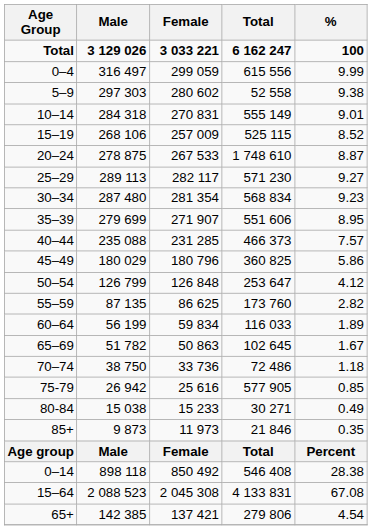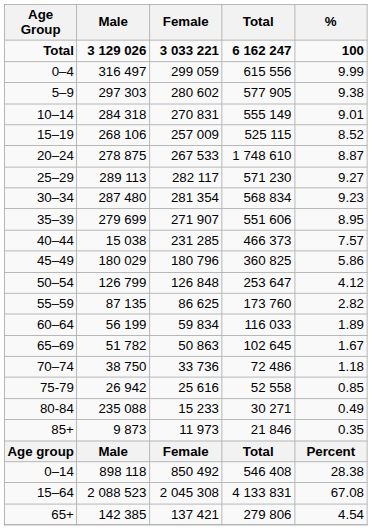 <table class="wikitable">
 <tr>
 <th width="80pt">Age Group</th>
 <th width="80pt">Male</th>
 <th width="80pt">Female</th>
 <th width="80pt">Total</th>
 <th width="80pt">%</th>
 </tr>
 <tr>
 <td align="right"><strong>Total</strong></td>
 <td align="right"><strong>3 129 026</strong></td>
 <td align="right"><strong>3 033 221</strong></td>
 <td align="right"><strong>6 162 247</strong></td>
 <td align="right"><strong>100</strong></td>
 </tr>
 <tr>
 <td align="right">0–4</td>
 <td align="right">316 497</td>
 <td align="right">299 059</td>
 <td align="right">615 556</td>
 <td align="right">9.99</td>
 </tr>
 <tr>
 <td align="right">5–9</td>
 <td align="right">297 303</td>
 <td align="right">280 602</td>
-<td align="right">52 558</td>
+<td align="right">577 905</td>
 <td align="right">9.38</td>
 </tr>
 <tr>
 <td align="right">10–14</td>
 <td align="right">284 318</td>
 <td align="right">270 831</td>
 <td align="right">555 149</td>
 <td align="right">9.01</td>
 </tr>
 <tr>
 <td align="right">15–19</td>
 <td align="right">268 106</td>
 <td align="right">257 009</td>
 <td align="right">525 115</td>
 <td align="right">8.52</td>
 </tr>
 <tr>
 <td align="right">20–24</td>
 <td align="right">278 875</td>
 <td align="right">267 533</td>
 <td align="right">1 748 610</td>
 <td align="right">8.87</td>
 </tr>
 <tr>
 <td align="right">25–29</td>
 <td align="right">289 113</td>
 <td align="right">282 117</td>
 <td align="right">571 230</td>
 <td align="right">9.27</td>
 </tr>
 <tr>
 <td align="right">30–34</td>
 <td align="right">287 480</td>
 <td align="right">281 354</td>
 <td align="right">568 834</td>
 <td align="right">9.23</td>
 </tr>
 <tr>
 <td align="right">35–39</td>
 <td align="right">279 699</td>
 <td align="right">271 907</td>
 <td align="right">551 606</td>
 <td align="right">8.95</td>
 </tr>
 <tr>
 <td align="right">40–44</td>
-<td align="right">235 088</td>
+<td align="right">15 038</td>
 <td align="right">231 285</td>
 <td align="right">466 373</td>
 <td align="right">7.57</td>
 </tr>
 <tr>
 <td align="right">45–49</td>
 <td align="right">180 029</td>
 <td align="right">180 796</td>
 <td align="right">360 825</td>
 <td align="right">5.86</td>
 </tr>
 <tr>
 <td align="right">50–54</td>
 <td align="right">126 799</td>
 <td align="right">126 848</td>
 <td align="right">253 647</td>
 <td align="right">4.12</td>
 </tr>
 <tr>
 <td align="right">55–59</td>
 <td align="right">87 135</td>
 <td align="right">86 625</td>
 <td align="right">173 760</td>
 <td align="right">2.82</td>
 </tr>
 <tr>
 <td align="right">60–64</td>
 <td align="right">56 199</td>
 <td align="right">59 834</td>
 <td align="right">116 033</td>
 <td align="right">1.89</td>
 </tr>
 <tr>
 <td align="right">65–69</td>
 <td align="right">51 782</td>
 <td align="right">50 863</td>
 <td align="right">102 645</td>
 <td align="right">1.67</td>
 </tr>
 <tr>
 <td align="right">70–74</td>
 <td align="right">38 750</td>
 <td align="right">33 736</td>
 <td align="right">72 486</td>
 <td align="right">1.18</td>
 </tr>
 <tr>
 <td align="right">75-79</td>
 <td align="right">26 942</td>
 <td align="right">25 616</td>
-<td align="right">577 905</td>
+<td align="right">52 558</td>
 <td align="right">0.85</td>
 </tr>
 <tr>
 <td align="right">80-84</td>
-<td align="right">15 038</td>
+<td align="right">235 088</td>
 <td align="right">15 233</td>
 <td align="right">30 271</td>
 <td align="right">0.49</td>
 </tr>
 <tr>
 <td align="right">85+</td>
 <td align="right">9 873</td>
 <td align="right">11 973</td>
 <td align="right">21 846</td>
 <td align="right">0.35</td>
 </tr>
 <tr>
 <th width="50">Age group</th>
 <th width="80pt">Male</th>
 <th width="80">Female</th>
 <th width="80">Total</th>
 <th width="50">Percent</th>
 </tr>
 <tr>
 <td align="right">0–14</td>
 <td align="right">898 118</td>
 <td align="right">850 492</td>
 <td align="right">546 408</td>
 <td align="right">28.38</td>
 </tr>
 <tr>
 <td align="right">15–64</td>
 <td align="right">2 088 523</td>
 <td align="right">2 045 308</td>
 <td align="right">4 133 831</td>
 <td align="right">67.08</td>
 </tr>
 <tr>
 <td align="right">65+</td>
 <td align="right">142 385</td>
 <td align="right">137 421</td>
 <td align="right">279 806</td>
 <td align="right">4.54</td>
 </tr>
 <tr>
 </tr>
 </table>
